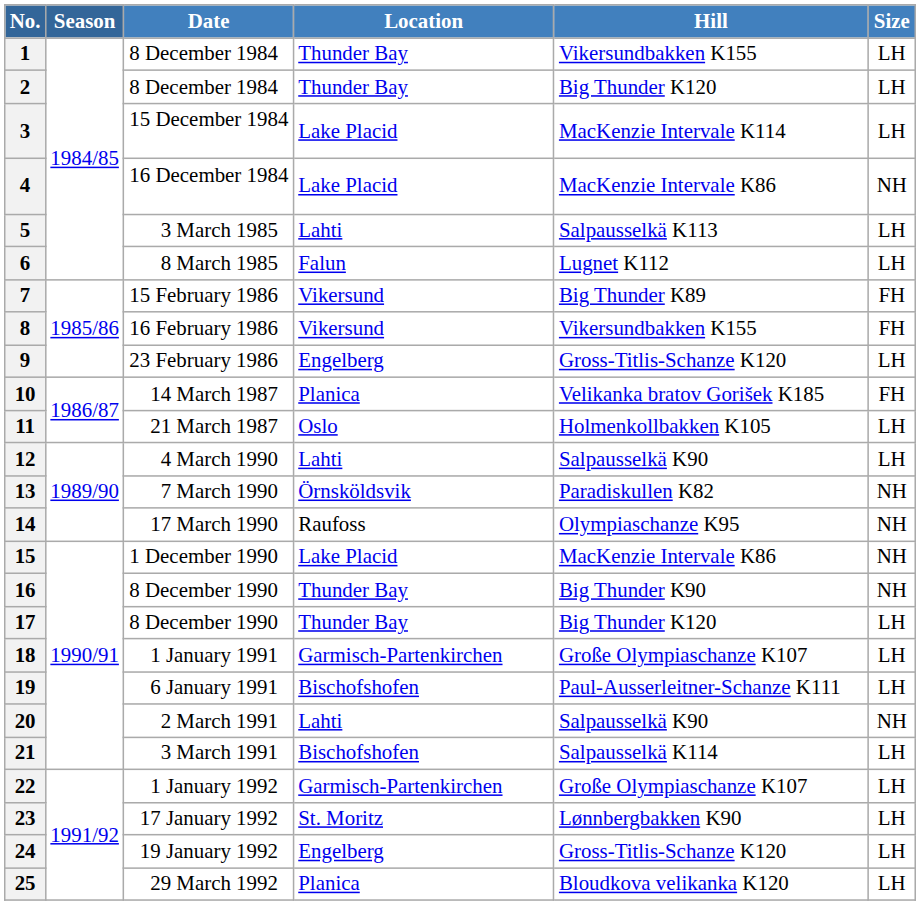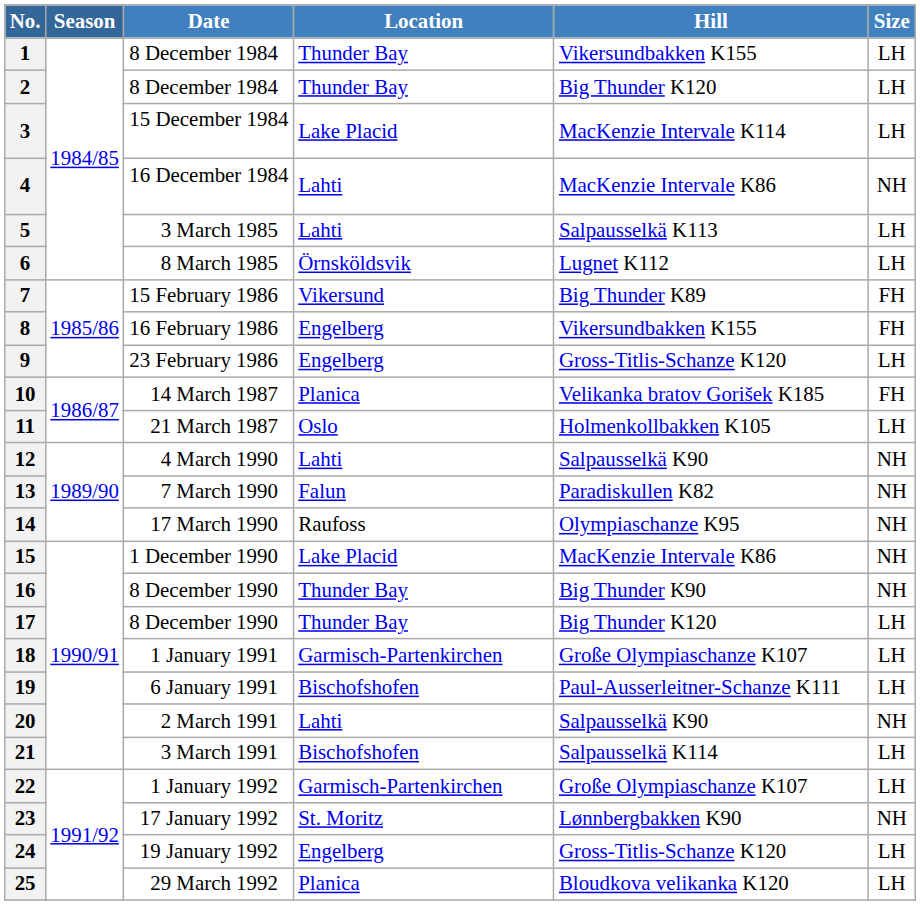 <table class="wikitable sortable" style="font-size:86%; line-height:15px; text-align:left; border:grey solid 1px; border-collapse:collapse; background:#ffffff;">
 <tr style="background:#efefef;">
 <th style="background-color:#369; color:white; width:10px;">No.</th>
 <th style="background-color:#369; color:white;  width:30px;">Season</th>
 <th style="background-color:#4180be; color:white; width:105px;">Date</th>
 <th style="background-color:#4180be; color:white; width:165px;">Location</th>
 <th style="background-color:#4180be; color:white; width:200px;">Hill</th>
 <th style="background-color:#4180be; color:white; width:25px;">Size</th>
 </tr>
 <tr>
 <th scope=row style="text-align:center;">1</th>
 <td align=center rowspan=6><a href='#'>1984/85</a></td>
 <td align=right>8 December 1984  </td>
 <td> <a href='#'>Thunder Bay</a></td>
 <td><a href='#'>Vikersundbakken</a> K155</td>
 <td align=center>LH</td>
 </tr>
 <tr>
 <th scope=row style="text-align:center;">2</th>
 <td align=right>8 December 1984  </td>
 <td> <a href='#'>Thunder Bay</a></td>
 <td><a href='#'>Big Thunder</a> K120</td>
 <td align=center>LH</td>
 </tr>
 <tr>
 <th scope=row style="text-align:center;">3</th>
 <td align=right>15 December 1984  </td>
 <td> <a href='#'>Lake Placid</a></td>
 <td><a href='#'>MacKenzie Intervale</a> K114</td>
 <td align=center>LH</td>
 </tr>
 <tr>
 <th scope=row style="text-align:center;">4</th>
 <td align=right>16 December 1984  </td>
-<td> <a href='#'>Lake Placid</a></td>
+<td> <a href='#'>Lahti</a></td>
 <td><a href='#'>MacKenzie Intervale</a> K86</td>
 <td align=center>NH</td>
 </tr>
 <tr>
 <th scope=row style="text-align:center;">5</th>
 <td align=right>3 March 1985  </td>
 <td> <a href='#'>Lahti</a></td>
 <td><a href='#'>Salpausselkä</a> K113</td>
 <td align=center>LH</td>
 </tr>
 <tr>
 <th scope=row style="text-align:center;">6</th>
 <td align=right>8 March 1985  </td>
-<td> <a href='#'>Falun</a></td>
+<td> <a href='#'>Örnsköldsvik</a></td>
 <td><a href='#'>Lugnet</a> K112</td>
 <td align=center>LH</td>
 </tr>
 <tr>
 <th scope=row style="text-align:center;">7</th>
 <td align=center rowspan=3><a href='#'>1985/86</a></td>
 <td align=right>15 February 1986  </td>
 <td> <a href='#'>Vikersund</a></td>
 <td><a href='#'>Big Thunder</a> K89</td>
 <td align=center>FH</td>
 </tr>
 <tr>
 <th scope=row style="text-align:center;">8</th>
 <td align=right>16 February 1986  </td>
-<td> <a href='#'>Vikersund</a></td>
+<td> <a href='#'>Engelberg</a></td>
 <td><a href='#'>Vikersundbakken</a> K155</td>
 <td align=center>FH</td>
 </tr>
 <tr>
 <th scope=row style="text-align:center;">9</th>
 <td align=right>23 February 1986  </td>
 <td> <a href='#'>Engelberg</a></td>
 <td><a href='#'>Gross-Titlis-Schanze</a> K120</td>
 <td align=center>LH</td>
 </tr>
 <tr>
 <th scope=row style="text-align:center;">10</th>
 <td align=center rowspan=2><a href='#'>1986/87</a></td>
 <td align=right>14 March 1987  </td>
 <td> <a href='#'>Planica</a></td>
 <td><a href='#'>Velikanka bratov Gorišek</a> K185</td>
 <td align=center>FH</td>
 </tr>
 <tr>
 <th scope=row style="text-align:center;">11</th>
 <td align=right>21 March 1987  </td>
 <td> <a href='#'>Oslo</a></td>
 <td><a href='#'>Holmenkollbakken</a> K105</td>
 <td align=center>LH</td>
 </tr>
 <tr>
 <th scope=row style="text-align:center;">12</th>
 <td align=center rowspan=3><a href='#'>1989/90</a></td>
 <td align=right>4 March 1990  </td>
 <td> <a href='#'>Lahti</a></td>
 <td><a href='#'>Salpausselkä</a> K90</td>
-<td align=center>LH</td>
+<td align=center>NH</td>
 </tr>
 <tr>
 <th scope=row style="text-align:center;">13</th>
 <td align=right>7 March 1990  </td>
-<td> <a href='#'>Örnsköldsvik</a></td>
+<td> <a href='#'>Falun</a></td>
 <td><a href='#'>Paradiskullen</a> K82</td>
 <td align=center>NH</td>
 </tr>
 <tr>
 <th scope=row style="text-align:center;">14</th>
 <td align=right>17 March 1990  </td>
 <td> Raufoss</td>
 <td><a href='#'>Olympiaschanze</a> K95</td>
 <td align=center>NH</td>
 </tr>
 <tr>
 <th scope=row style="text-align:center;">15</th>
 <td align=center rowspan=7><a href='#'>1990/91</a></td>
 <td align=right>1 December 1990  </td>
 <td> <a href='#'>Lake Placid</a></td>
 <td><a href='#'>MacKenzie Intervale</a> K86</td>
 <td align=center>NH</td>
 </tr>
 <tr>
 <th scope=row style="text-align:center;">16</th>
 <td align=right>8 December 1990  </td>
 <td> <a href='#'>Thunder Bay</a></td>
 <td><a href='#'>Big Thunder</a> K90</td>
 <td align=center>NH</td>
 </tr>
 <tr>
 <th scope=row style="text-align:center;">17</th>
 <td align=right>8 December 1990  </td>
 <td> <a href='#'>Thunder Bay</a></td>
 <td><a href='#'>Big Thunder</a> K120</td>
 <td align=center>LH</td>
 </tr>
 <tr>
 <th scope=row style="text-align:center;">18</th>
 <td align=right>1 January 1991  </td>
 <td> <a href='#'>Garmisch-Partenkirchen</a></td>
 <td><a href='#'>Große Olympiaschanze</a> K107</td>
 <td align=center>LH</td>
 </tr>
 <tr>
 <th scope=row style="text-align:center;">19</th>
 <td align=right>6 January 1991  </td>
 <td> <a href='#'>Bischofshofen</a></td>
 <td><a href='#'>Paul-Ausserleitner-Schanze</a> K111</td>
 <td align=center>LH</td>
 </tr>
 <tr>
 <th scope=row style="text-align:center;">20</th>
 <td align=right>2 March 1991  </td>
 <td> <a href='#'>Lahti</a></td>
 <td><a href='#'>Salpausselkä</a> K90</td>
 <td align=center>NH</td>
 </tr>
 <tr>
 <th scope=row style="text-align:center;">21</th>
 <td align=right>3 March 1991  </td>
 <td> <a href='#'>Bischofshofen</a></td>
 <td><a href='#'>Salpausselkä</a> K114</td>
 <td align=center>LH</td>
 </tr>
 <tr>
 <th scope=row style="text-align:center;">22</th>
 <td align=center rowspan=4><a href='#'>1991/92</a></td>
 <td align=right>1 January 1992  </td>
 <td> <a href='#'>Garmisch-Partenkirchen</a></td>
 <td><a href='#'>Große Olympiaschanze</a> K107</td>
 <td align=center>LH</td>
 </tr>
 <tr>
 <th scope=row style="text-align:center;">23</th>
 <td align=right>17 January 1992  </td>
 <td> <a href='#'>St. Moritz</a></td>
 <td><a href='#'>Lønnbergbakken</a> K90</td>
-<td align=center>LH</td>
+<td align=center>NH</td>
 </tr>
 <tr>
 <th scope=row style="text-align:center;">24</th>
 <td align=right>19 January 1992  </td>
 <td> <a href='#'>Engelberg</a></td>
 <td><a href='#'>Gross-Titlis-Schanze</a> K120</td>
 <td align=center>LH</td>
 </tr>
 <tr>
 <th scope=row style="text-align:center;">25</th>
 <td align=right>29 March 1992  </td>
 <td> <a href='#'>Planica</a></td>
 <td><a href='#'>Bloudkova velikanka</a> K120</td>
 <td align=center>LH</td>
 </tr>
 </table>
